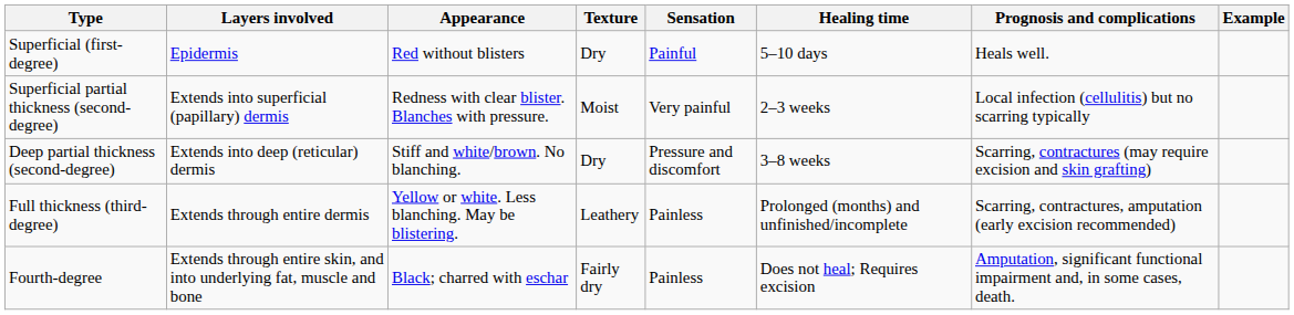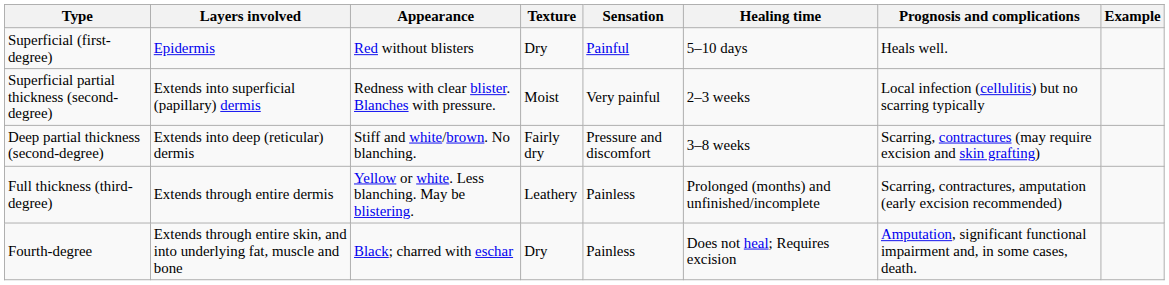 <table class="wikitable mw-collapsible">
 <tr>
 <th>Type</th>
 <th>Layers involved</th>
 <th>Appearance</th>
 <th>Texture</th>
 <th>Sensation</th>
 <th>Healing time</th>
 <th>Prognosis and complications</th>
 <th>Example</th>
 </tr>
 <tr>
 <td>Superficial (first-degree)</td>
 <td><a href='#'>Epidermis</a></td>
 <td><a href='#'>Red</a> without blisters</td>
 <td>Dry</td>
 <td><a href='#'>Painful</a></td>
 <td>5–10 days</td>
 <td>Heals well.</td>
 <td></td>
 </tr>
 <tr>
 <td>Superficial partial thickness (second-degree)</td>
 <td>Extends into superficial (papillary) <a href='#'>dermis</a></td>
 <td>Redness with clear <a href='#'>blister</a>. <a href='#'>Blanches</a> with pressure.</td>
 <td>Moist</td>
 <td>Very painful</td>
 <td>2–3 weeks</td>
 <td>Local infection (<a href='#'>cellulitis</a>) but no scarring typically</td>
 <td><br></td>
 </tr>
 <tr>
 <td>Deep partial thickness (second-degree)</td>
 <td>Extends into deep (reticular) dermis</td>
 <td>Stiff and <a href='#'>white</a>/<a href='#'>brown</a>. No blanching.</td>
-<td>Dry</td>
+<td>Fairly dry</td>
 <td>Pressure and discomfort</td>
 <td>3–8 weeks</td>
 <td>Scarring, <a href='#'>contractures</a> (may require excision and <a href='#'>skin grafting</a>)</td>
 <td></td>
 </tr>
 <tr>
 <td>Full thickness (third-degree)</td>
 <td>Extends through entire dermis</td>
 <td><a href='#'>Yellow</a> or <a href='#'>white</a>. Less blanching. May be <a href='#'>blistering</a>.</td>
 <td>Leathery</td>
 <td>Painless</td>
 <td>Prolonged (months) and unfinished/incomplete</td>
 <td>Scarring, contractures, amputation (early excision recommended)</td>
 <td></td>
 </tr>
 <tr>
 <td>Fourth-degree</td>
 <td>Extends through entire skin, and into underlying fat, muscle and bone</td>
 <td><a href='#'>Black</a>; charred with <a href='#'>eschar</a></td>
-<td>Fairly dry</td>
+<td>Dry</td>
 <td>Painless</td>
 <td>Does not <a href='#'>heal</a>; Requires excision</td>
 <td><a href='#'>Amputation</a>, significant functional impairment and, in some cases, death.</td>
 <td></td>
 </tr>
 </table>
